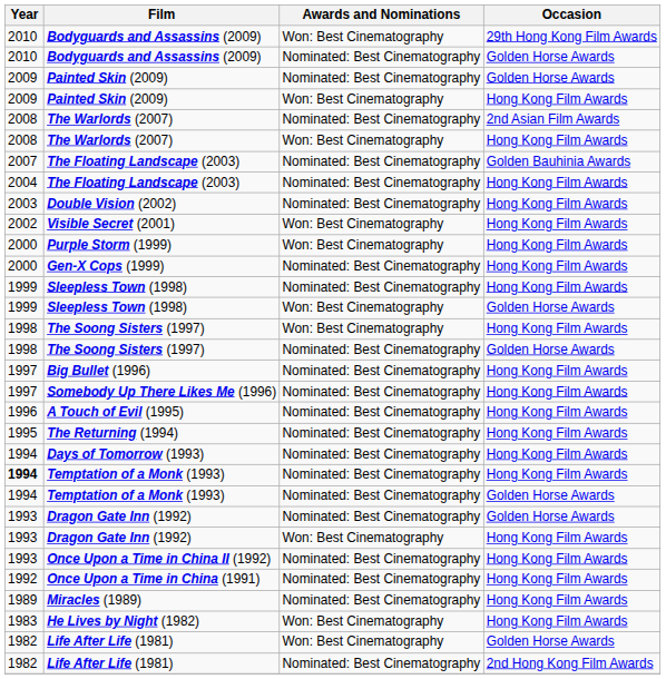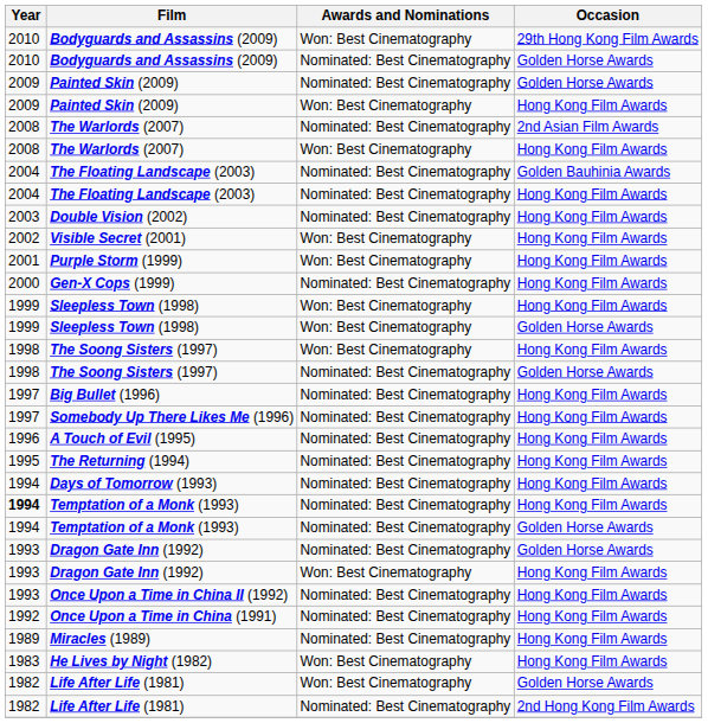 <table class="wikitable">
 <tr>
 <th align="left" valign="top" width="40">Year</th>
 <th align="left" valign="top">Film</th>
 <th align="left" valign="top">Awards and Nominations</th>
 <th align="left" valign="top">Occasion</th>
 </tr>
 <tr>
 <td align="left" valign="top">2010</td>
 <td align="left" valign="top"><strong><em><a href='#'>Bodyguards and Assassins</a></em></strong> (2009)</td>
 <td align="left" valign="top">Won: Best Cinematography</td>
 <td align="left" valign="top"><a href='#'>29th Hong Kong Film Awards</a></td>
 </tr>
 <tr>
 <td align="left" valign="top">2010</td>
 <td align="left" valign="top"><strong><em><a href='#'>Bodyguards and Assassins</a></em></strong> (2009)</td>
 <td align="left" valign="top">Nominated: Best Cinematography</td>
 <td align="left" valign="top"><a href='#'>Golden Horse Awards</a></td>
 </tr>
 <tr>
 <td align="left" valign="top">2009</td>
 <td align="left" valign="top"><strong><em><a href='#'>Painted Skin</a></em></strong> (2009)</td>
 <td align="left" valign="top">Nominated: Best Cinematography</td>
 <td align="left" valign="top"><a href='#'>Golden Horse Awards</a></td>
 </tr>
 <tr>
 <td align="left" valign="top">2009</td>
 <td align="left" valign="top"><strong><em><a href='#'>Painted Skin</a></em></strong> (2009)</td>
 <td align="left" valign="top">Won: Best Cinematography</td>
 <td align="left" valign="top"><a href='#'>Hong Kong Film Awards</a></td>
 </tr>
 <tr>
 <td align="left" valign="top">2008</td>
 <td align="left" valign="top"><strong><em><a href='#'>The Warlords</a></em></strong> (2007)</td>
 <td align="left" valign="top">Nominated: Best Cinematography</td>
 <td align="left" valign="top"><a href='#'>2nd Asian Film Awards</a></td>
 </tr>
 <tr>
 <td align="left" valign="top">2008</td>
 <td align="left" valign="top"><strong><em><a href='#'>The Warlords</a></em></strong> (2007)</td>
 <td align="left" valign="top">Won: Best Cinematography</td>
 <td align="left" valign="top"><a href='#'>Hong Kong Film Awards</a></td>
 </tr>
 <tr>
-<td align="left" valign="top">2007</td>
+<td align="left" valign="top">2004</td>
 <td align="left" valign="top"><strong><em><a href='#'>The Floating Landscape</a></em></strong> (2003)</td>
 <td align="left" valign="top">Nominated: Best Cinematography</td>
 <td align="left" valign="top"><a href='#'>Golden Bauhinia Awards</a></td>
 </tr>
 <tr>
 <td align="left" valign="top">2004</td>
 <td align="left" valign="top"><strong><em><a href='#'>The Floating Landscape</a></em></strong> (2003)</td>
 <td align="left" valign="top">Nominated: Best Cinematography</td>
 <td align="left" valign="top"><a href='#'>Hong Kong Film Awards</a></td>
 </tr>
 <tr>
 <td align="left" valign="top">2003</td>
 <td align="left" valign="top"><strong><em><a href='#'>Double Vision</a></em></strong> (2002)</td>
 <td align="left" valign="top">Nominated: Best Cinematography</td>
 <td align="left" valign="top"><a href='#'>Hong Kong Film Awards</a></td>
 </tr>
 <tr>
 <td align="left" valign="top">2002</td>
 <td align="left" valign="top"><strong><em><a href='#'>Visible Secret</a></em></strong> (2001)</td>
 <td align="left" valign="top">Won: Best Cinematography</td>
 <td align="left" valign="top"><a href='#'>Hong Kong Film Awards</a></td>
 </tr>
 <tr>
-<td align="left" valign="top">2000</td>
+<td align="left" valign="top">2001</td>
 <td align="left" valign="top"><strong><em><a href='#'>Purple Storm</a></em></strong> (1999)</td>
 <td align="left" valign="top">Won: Best Cinematography</td>
 <td align="left" valign="top"><a href='#'>Hong Kong Film Awards</a></td>
 </tr>
 <tr>
 <td align="left" valign="top">2000</td>
 <td align="left" valign="top"><strong><em><a href='#'>Gen-X Cops</a></em></strong> (1999)</td>
 <td align="left" valign="top">Nominated: Best Cinematography</td>
 <td align="left" valign="top"><a href='#'>Hong Kong Film Awards</a></td>
 </tr>
 <tr>
 <td align="left" valign="top">1999</td>
 <td align="left" valign="top"><strong><em><a href='#'>Sleepless Town</a></em></strong> (1998)</td>
-<td align="left" valign="top">Nominated: Best Cinematography</td>
+<td align="left" valign="top">Won: Best Cinematography</td>
 <td align="left" valign="top"><a href='#'>Hong Kong Film Awards</a></td>
 </tr>
 <tr>
 <td align="left" valign="top">1999</td>
 <td align="left" valign="top"><strong><em><a href='#'>Sleepless Town</a></em></strong> (1998)</td>
 <td align="left" valign="top">Won: Best Cinematography</td>
 <td align="left" valign="top"><a href='#'>Golden Horse Awards</a></td>
 </tr>
 <tr>
 <td align="left" valign="top">1998</td>
 <td align="left" valign="top"><strong><em><a href='#'>The Soong Sisters</a></em></strong> (1997)</td>
 <td align="left" valign="top">Won: Best Cinematography</td>
 <td align="left" valign="top"><a href='#'>Hong Kong Film Awards</a></td>
 </tr>
 <tr>
 <td align="left" valign="top">1998</td>
 <td align="left" valign="top"><strong><em><a href='#'>The Soong Sisters</a></em></strong> (1997)</td>
 <td align="left" valign="top">Nominated: Best Cinematography</td>
 <td align="left" valign="top"><a href='#'>Golden Horse Awards</a></td>
 </tr>
 <tr>
 <td align="left" valign="top">1997</td>
 <td align="left" valign="top"><strong><em><a href='#'>Big Bullet</a></em></strong> (1996)</td>
 <td align="left" valign="top">Nominated: Best Cinematography</td>
 <td align="left" valign="top"><a href='#'>Hong Kong Film Awards</a></td>
 </tr>
 <tr>
 <td align="left" valign="top">1997</td>
 <td align="left" valign="top"><strong><em><a href='#'>Somebody Up There Likes Me</a></em></strong> (1996)</td>
 <td align="left" valign="top">Nominated: Best Cinematography</td>
 <td align="left" valign="top"><a href='#'>Hong Kong Film Awards</a></td>
 </tr>
 <tr>
 <td align="left" valign="top">1996</td>
 <td align="left" valign="top"><strong><em><a href='#'>A Touch of Evil</a></em></strong> (1995)</td>
 <td align="left" valign="top">Nominated: Best Cinematography</td>
 <td align="left" valign="top"><a href='#'>Hong Kong Film Awards</a></td>
 </tr>
 <tr>
 <td align="left" valign="top">1995</td>
 <td align="left" valign="top"><strong><em><a href='#'>The Returning</a></em></strong> (1994)</td>
 <td align="left" valign="top">Nominated: Best Cinematography</td>
 <td align="left" valign="top"><a href='#'>Hong Kong Film Awards</a></td>
 </tr>
 <tr>
 <td align="left" valign="top">1994</td>
 <td align="left" valign="top"><strong><em><a href='#'>Days of Tomorrow</a></em></strong> (1993)</td>
 <td align="left" valign="top">Nominated: Best Cinematography</td>
 <td align="left" valign="top"><a href='#'>Hong Kong Film Awards</a></td>
 </tr>
 <tr>
 <td align="left" valign="top"><strong>1994</strong></td>
 <td align="left" valign="top"><strong><em><a href='#'>Temptation of a Monk</a></em></strong> (1993)</td>
 <td align="left" valign="top">Nominated: Best Cinematography</td>
 <td align="left" valign="top"><a href='#'>Hong Kong Film Awards</a></td>
 </tr>
 <tr>
 <td align="left" valign="top">1994</td>
 <td align="left" valign="top"><strong><em><a href='#'>Temptation of a Monk</a></em></strong> (1993)</td>
 <td align="left" valign="top">Nominated: Best Cinematography</td>
 <td align="left" valign="top"><a href='#'>Golden Horse Awards</a></td>
 </tr>
 <tr>
 <td align="left" valign="top">1993</td>
 <td align="left" valign="top"><strong><em><a href='#'>Dragon Gate Inn</a></em></strong> (1992)</td>
 <td align="left" valign="top">Nominated: Best Cinematography</td>
 <td align="left" valign="top"><a href='#'>Golden Horse Awards</a></td>
 </tr>
 <tr>
 <td align="left" valign="top">1993</td>
 <td align="left" valign="top"><strong><em><a href='#'>Dragon Gate Inn</a></em></strong> (1992)</td>
 <td align="left" valign="top">Won: Best Cinematography</td>
 <td align="left" valign="top"><a href='#'>Hong Kong Film Awards</a></td>
 </tr>
 <tr>
 <td align="left" valign="top">1993</td>
 <td align="left" valign="top"><strong><em><a href='#'>Once Upon a Time in China II</a></em></strong> (1992)</td>
 <td align="left" valign="top">Nominated: Best Cinematography</td>
 <td align="left" valign="top"><a href='#'>Hong Kong Film Awards</a></td>
 </tr>
 <tr>
 <td align="left" valign="top">1992</td>
 <td align="left" valign="top"><strong><em><a href='#'>Once Upon a Time in China</a></em></strong> (1991)</td>
 <td align="left" valign="top">Nominated: Best Cinematography</td>
 <td align="left" valign="top"><a href='#'>Hong Kong Film Awards</a></td>
 </tr>
 <tr>
 <td align="left" valign="top">1989</td>
 <td align="left" valign="top"><strong><em><a href='#'>Miracles</a></em></strong> (1989)</td>
 <td align="left" valign="top">Nominated: Best Cinematography</td>
 <td align="left" valign="top"><a href='#'>Hong Kong Film Awards</a></td>
 </tr>
 <tr>
 <td align="left" valign="top">1983</td>
 <td align="left" valign="top"><strong><em><a href='#'>He Lives by Night</a></em></strong> (1982)</td>
 <td align="left" valign="top">Won: Best Cinematography</td>
 <td align="left" valign="top"><a href='#'>Hong Kong Film Awards</a></td>
 </tr>
 <tr>
 <td align="left" valign="top">1982</td>
 <td align="left" valign="top"><strong><em><a href='#'>Life After Life</a></em></strong> (1981)</td>
 <td align="left" valign="top">Won: Best Cinematography</td>
 <td align="left" valign="top"><a href='#'>Golden Horse Awards</a></td>
 </tr>
 <tr>
 <td align="left" valign="top">1982</td>
 <td align="left" valign="top"><strong><em><a href='#'>Life After Life</a></em></strong> (1981)</td>
 <td align="left" valign="top">Nominated: Best Cinematography</td>
 <td align="left" valign="top"><a href='#'>2nd Hong Kong Film Awards</a></td>
 </tr>
 <tr>
 </tr>
 </table>
